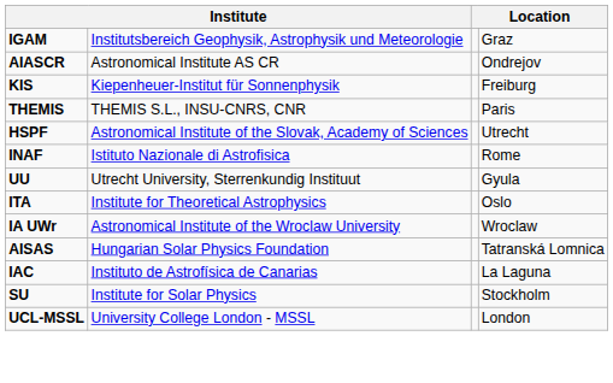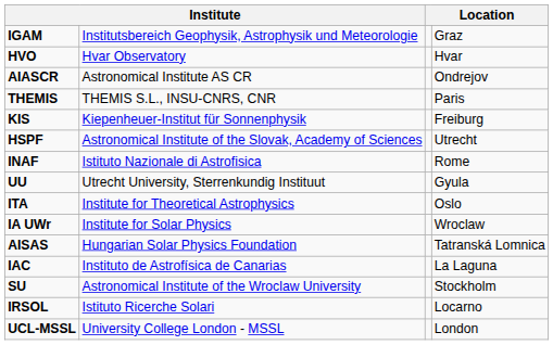 <table class="wikitable">
 <tr>
 <th colspan=2>Institute</th>
 <th colspan=2>Location</th>
 </tr>
 <tr>
 <td><strong>IGAM</strong></td>
 <td><a href='#'>Institutsbereich Geophysik, Astrophysik und Meteorologie</a></td>
 <td></td>
 <td>Graz</td>
 </tr>
 <tr>
+<td><strong>HVO</strong></td>
+<td><a href='#'>Hvar Observatory</a></td>
+<td></td>
+<td>Hvar</td>
+</tr>
+<tr>
 <td><strong>AIASCR</strong></td>
 <td Institute of Atmospheric Physics AS CR>Astronomical Institute AS CR</td>
 <td></td>
 <td>Ondrejov</td>
 </tr>
 <tr>
+<td><strong>THEMIS</strong></td>
+<td>THEMIS S.L., INSU-CNRS, CNR</td>
+<td></td>
+<td>Paris</td>
+</tr>
+<tr>
 <td><strong>KIS</strong></td>
 <td><a href='#'>Kiepenheuer-Institut für Sonnenphysik</a></td>
 <td></td>
 <td>Freiburg</td>
-</tr>
-<tr>
-<td><strong>THEMIS</strong></td>
-<td>THEMIS S.L., INSU-CNRS, CNR</td>
-<td></td>
-<td>Paris</td>
 </tr>
 <tr>
 <td><strong>HSPF</strong></td>
 <td><a href='#'>Astronomical Institute of the Slovak, Academy of Sciences</a></td>
 <td></td>
 <td>Utrecht</td>
 </tr>
 <tr>
 <td><strong>INAF</strong></td>
 <td><a href='#'>Istituto Nazionale di Astrofisica</a></td>
 <td></td>
 <td>Rome</td>
 </tr>
 <tr>
 <td><strong>UU</strong></td>
 <td>Utrecht University, Sterrenkundig Instituut</td>
 <td></td>
 <td>Gyula</td>
 </tr>
 <tr>
 <td><strong>ITA</strong></td>
 <td><a href='#'>Institute for Theoretical Astrophysics</a></td>
 <td></td>
 <td>Oslo</td>
 </tr>
 <tr>
 <td><strong>IA UWr</strong></td>
-<td><a href='#'>Astronomical Institute of the Wroclaw University</a></td>
+<td><a href='#'>Institute for Solar Physics</a></td>
 <td></td>
 <td>Wroclaw</td>
 </tr>
 <tr>
 <td><strong>AISAS</strong></td>
 <td><a href='#'>Hungarian Solar Physics Foundation</a></td>
 <td></td>
 <td>Tatranská Lomnica</td>
 </tr>
 <tr>
 <td><strong>IAC</strong></td>
 <td><a href='#'>Instituto de Astrofísica de Canarias</a></td>
 <td></td>
 <td>La Laguna</td>
 </tr>
 <tr>
 <td><strong>SU</strong></td>
-<td><a href='#'>Institute for Solar Physics</a></td>
+<td><a href='#'>Astronomical Institute of the Wroclaw University</a></td>
 <td></td>
 <td>Stockholm</td>
+</tr>
+<tr>
+<td><strong>IRSOL</strong></td>
+<td><a href='#'>Istituto Ricerche Solari</a></td>
+<td></td>
+<td>Locarno</td>
 </tr>
 <tr>
 <td><strong>UCL-MSSL</strong></td>
 <td><a href='#'>University College London</a> - <a href='#'>MSSL</a></td>
 <td></td>
 <td>London</td>
 </tr>
 </table>
